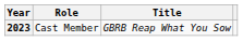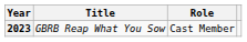 <table class="wikitable sortable plainrowheaders">
 <tr>
 <th scope="col">Year</th>
+<th scope="col">Title</th>
 <th scope="col">Role</th>
-<th scope="col">Title</th>
 <th scope="col" class="unsortable"></th>
 </tr>
 <tr>
 <th scope="row">2023</th>
+<td><em>GBRB Reap What You Sow</em></td>
 <td>Cast Member</td>
-<td><em>GBRB Reap What You Sow</em></td>
 <td style="text-align:center"></td>
 </tr>
 </table>
